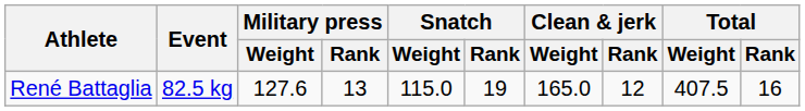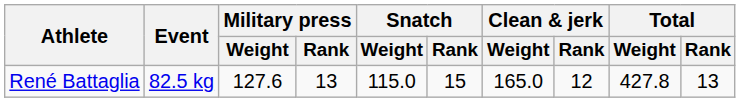 <table class=wikitable style=font-size:90%;text-align:center>
 <tr>
 <th rowspan=2>Athlete</th>
 <th rowspan=2>Event</th>
 <th colspan=2>Military press</th>
 <th colspan=2>Snatch</th>
 <th colspan=2>Clean & jerk</th>
 <th colspan=2>Total</th>
 </tr>
 <tr style=font-size:95%>
 <th>Weight</th>
 <th>Rank</th>
 <th>Weight</th>
 <th>Rank</th>
 <th>Weight</th>
 <th>Rank</th>
 <th>Weight</th>
 <th>Rank</th>
 </tr>
 <tr>
 <td align=left><a href='#'>René Battaglia</a></td>
 <td align=left><a href='#'>82.5 kg</a></td>
 <td>127.6</td>
 <td>13</td>
 <td>115.0</td>
-<td>19</td>
+<td>15</td>
 <td>165.0</td>
 <td>12</td>
-<td>407.5</td>
-<td>16</td>
+<td>427.8</td>
+<td>13</td>
 </tr>
 </table>
